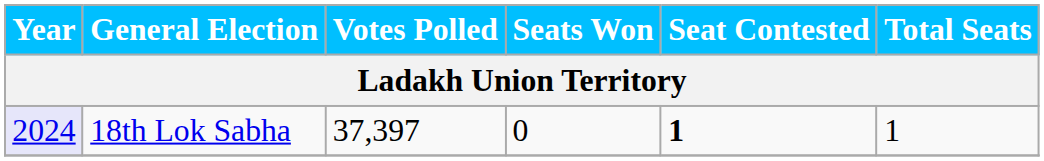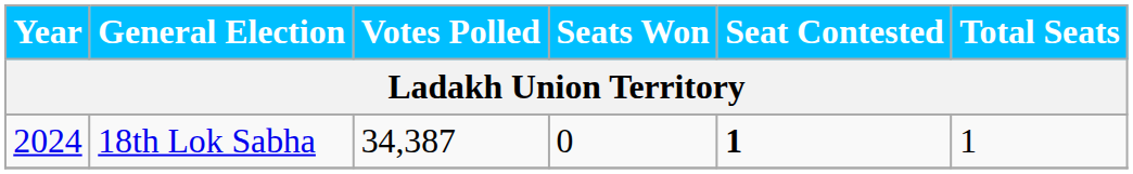 <table class="wikitable">
 <tr>
 <th style="background-color:#00BFFF; color:white">Year</th>
 <th style="background-color:#00BFFF; color:white">General Election</th>
 <th style="background-color:#00BFFF; color:white">Votes Polled</th>
 <th style="background-color:#00BFFF; color:white">Seats Won</th>
 <th style="background-color:#00BFFF; color:white">Seat Contested</th>
 <th style="background-color:#00BFFF; color:white">Total Seats</th>
 </tr>
 <tr>
 <th colspan=6>Ladakh Union Territory</th>
 </tr>
 <tr>
-<td style="background: lavender;"><a href='#'>2024</a></td>
+<td><a href='#'>2024</a></td>
 <td><a href='#'>18th Lok Sabha</a></td>
-<td>37,397</td>
+<td>34,387</td>
 <td>0</td>
 <td><strong>1</strong></td>
 <td>1</td>
 </tr>
 <tr>
 </tr>
 </table>
